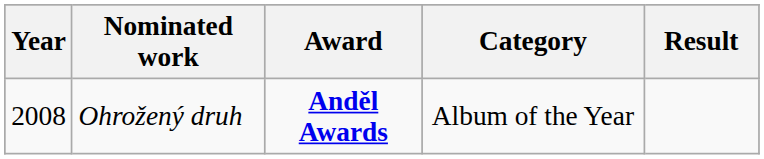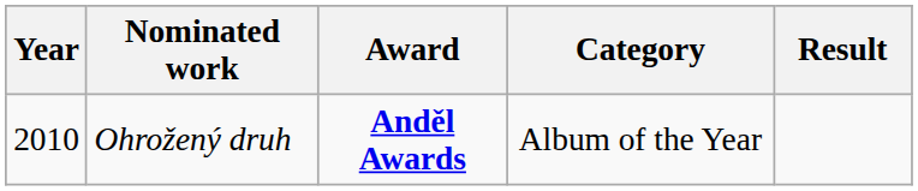 <table class="wikitable">
 <tr>
 <th width="1">Year</th>
 <th width="105">Nominated work</th>
 <th width="85">Award</th>
 <th width="122">Category</th>
 <th width="60">Result</th>
 </tr>
 <tr>
-<td>2008</td>
+<td>2010</td>
 <td><em>Ohrožený druh</em></td>
 <td align="center"><strong><a href='#'>Anděl Awards</a></strong></td>
 <td align="center">Album of the Year</td>
 <td></td>
 </tr>
 </table>
